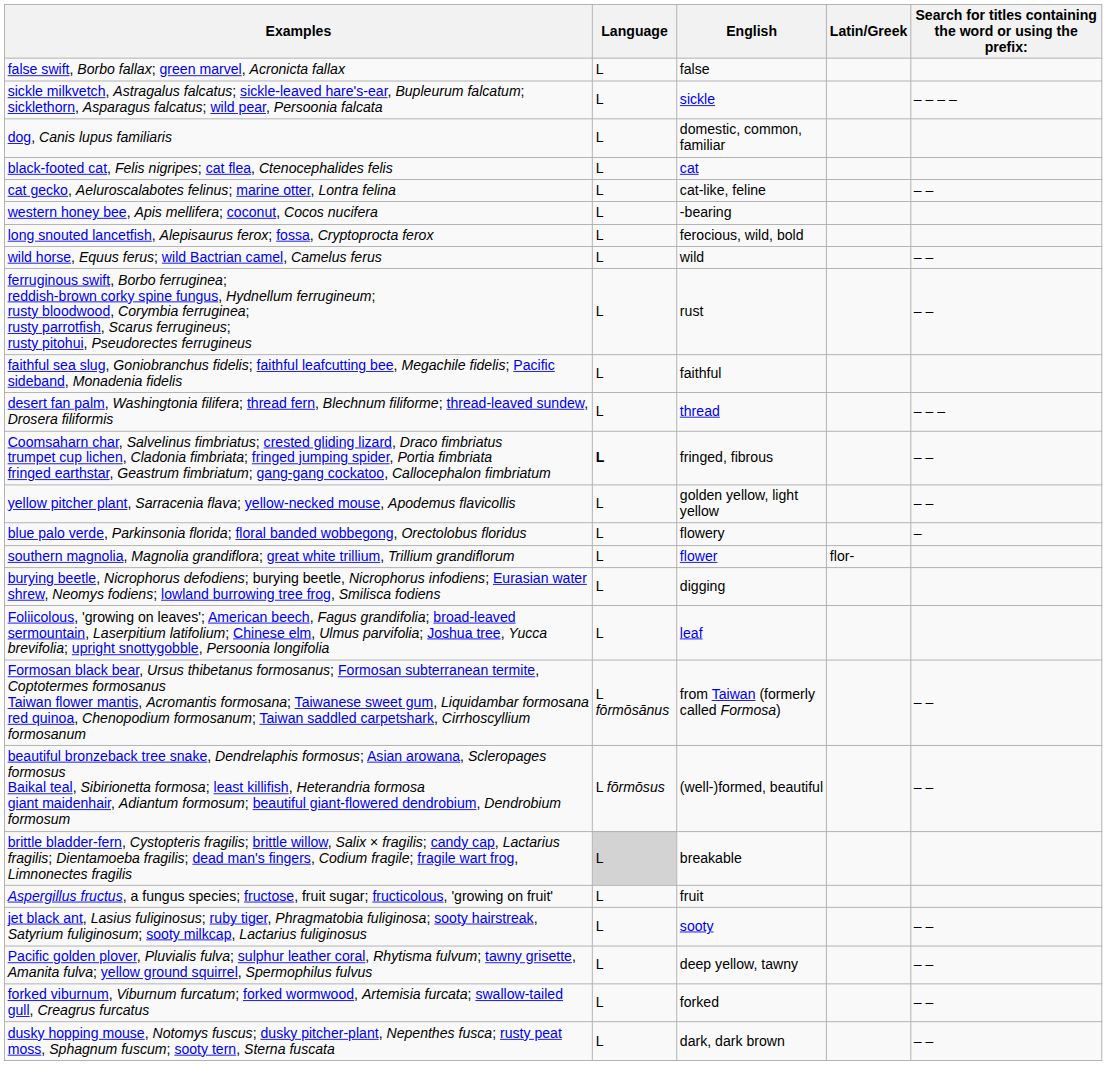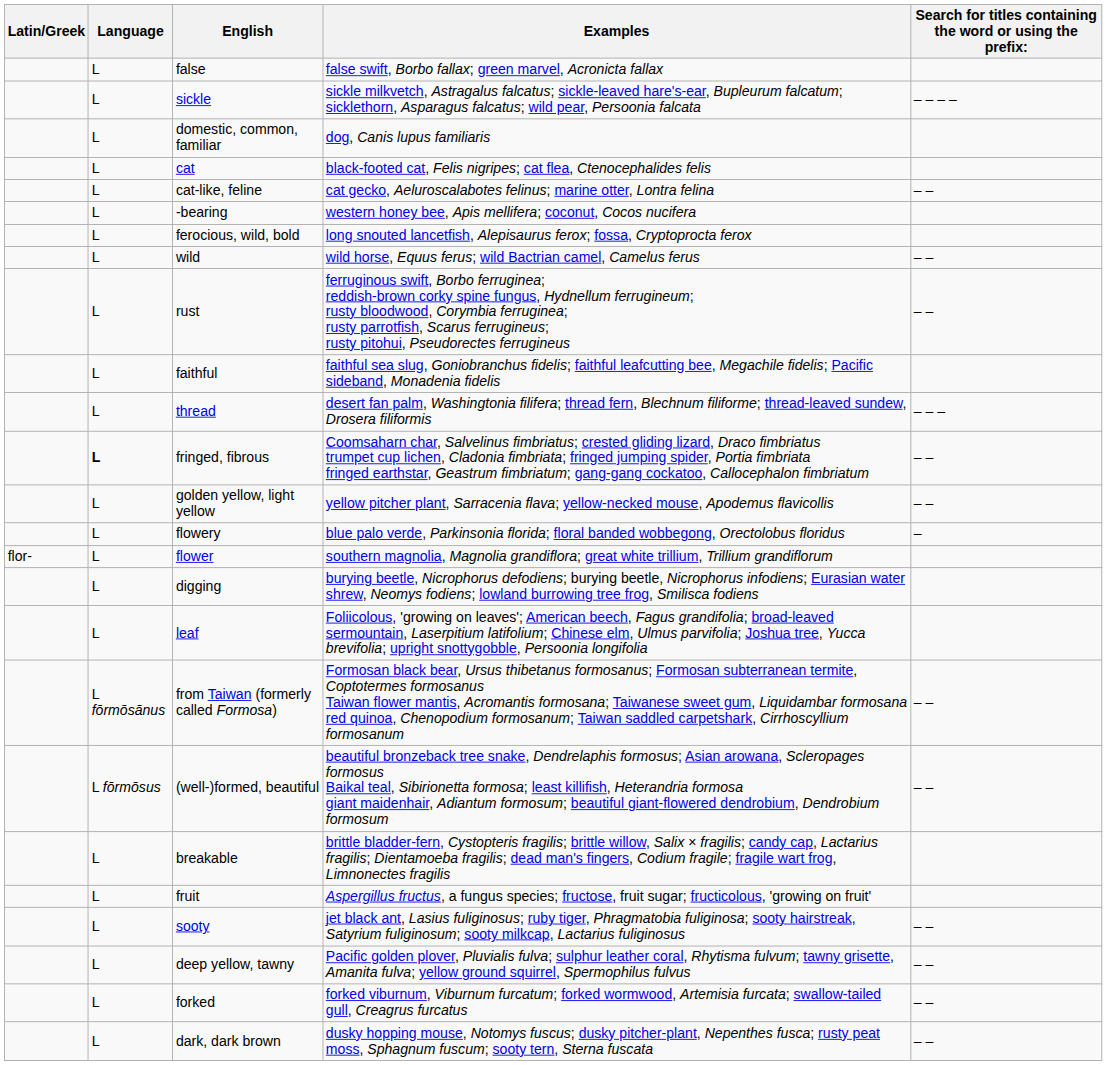 <table class="wikitable">
 <tr>
-<th>Examples</th>
+<th>Latin/Greek</th>
 <th>Language</th>
 <th>English</th>
-<th>Latin/Greek</th>
+<th>Examples</th>
 <th>Search for titles containing the word or using the prefix:</th>
 </tr>
 <tr>
-<td><a href='#'>false swift</a>, <em>Borbo fallax</em>; <a href='#'>green marvel</a>, <em>Acronicta fallax</em></td>
+<td></td>
 <td>L</td>
 <td>false</td>
-<td></td>
+<td><a href='#'>false swift</a>, <em>Borbo fallax</em>; <a href='#'>green marvel</a>, <em>Acronicta fallax</em></td>
 <td></td>
 </tr>
 <tr>
-<td><a href='#'>sickle milkvetch</a>, <em>Astragalus falcatus</em>; <a href='#'>sickle-leaved hare's-ear</a>, <em>Bupleurum falcatum</em>; <a href='#'>sicklethorn</a>, <em>Asparagus falcatus</em>; <a href='#'>wild pear</a>, <em>Persoonia falcata</em></td>
+<td></td>
 <td>L</td>
 <td><a href='#'>sickle</a></td>
-<td></td>
+<td><a href='#'>sickle milkvetch</a>, <em>Astragalus falcatus</em>; <a href='#'>sickle-leaved hare's-ear</a>, <em>Bupleurum falcatum</em>; <a href='#'>sicklethorn</a>, <em>Asparagus falcatus</em>; <a href='#'>wild pear</a>, <em>Persoonia falcata</em></td>
 <td> –  –  –  – </td>
 </tr>
 <tr>
-<td><a href='#'>dog</a>, <em>Canis lupus familiaris</em></td>
+<td></td>
 <td>L</td>
 <td>domestic, common, familiar</td>
-<td></td>
+<td><a href='#'>dog</a>, <em>Canis lupus familiaris</em></td>
 <td></td>
 </tr>
 <tr>
-<td><a href='#'>black-footed cat</a>, <em>Felis nigripes</em>; <a href='#'>cat flea</a>, <em>Ctenocephalides felis</em></td>
+<td></td>
 <td>L</td>
 <td><a href='#'>cat</a></td>
-<td></td>
+<td><a href='#'>black-footed cat</a>, <em>Felis nigripes</em>; <a href='#'>cat flea</a>, <em>Ctenocephalides felis</em></td>
 <td></td>
 </tr>
 <tr>
-<td><a href='#'>cat gecko</a>, <em>Aeluroscalabotes felinus</em>; <a href='#'>marine otter</a>, <em>Lontra felina</em></td>
+<td></td>
 <td>L</td>
 <td>cat-like, feline</td>
-<td></td>
+<td><a href='#'>cat gecko</a>, <em>Aeluroscalabotes felinus</em>; <a href='#'>marine otter</a>, <em>Lontra felina</em></td>
 <td> –  – </td>
 </tr>
 <tr>
-<td><a href='#'>western honey bee</a>, <em>Apis mellifera</em>; <a href='#'>coconut</a>, <em>Cocos nucifera</em></td>
+<td></td>
 <td>L</td>
 <td>-bearing</td>
-<td></td>
+<td><a href='#'>western honey bee</a>, <em>Apis mellifera</em>; <a href='#'>coconut</a>, <em>Cocos nucifera</em></td>
 <td></td>
 </tr>
 <tr>
-<td><a href='#'>long snouted lancetfish</a>, <em>Alepisaurus ferox</em>; <a href='#'>fossa</a>, <em>Cryptoprocta ferox</em></td>
+<td></td>
 <td>L</td>
 <td>ferocious, wild, bold</td>
-<td></td>
+<td><a href='#'>long snouted lancetfish</a>, <em>Alepisaurus ferox</em>; <a href='#'>fossa</a>, <em>Cryptoprocta ferox</em></td>
 <td></td>
 </tr>
 <tr>
-<td><a href='#'>wild horse</a>, <em>Equus ferus</em>; <a href='#'>wild Bactrian camel</a>, <em>Camelus ferus</em></td>
+<td></td>
 <td>L</td>
 <td>wild</td>
-<td></td>
+<td><a href='#'>wild horse</a>, <em>Equus ferus</em>; <a href='#'>wild Bactrian camel</a>, <em>Camelus ferus</em></td>
 <td> –  – </td>
 </tr>
 <tr>
-<td><a href='#'>ferruginous swift</a>, <em>Borbo ferruginea</em>;<br> <a href='#'>reddish-brown corky spine fungus</a>, <em>Hydnellum ferrugineum</em>;<br> <a href='#'>rusty bloodwood</a>, <em>Corymbia ferruginea</em>;<br> <a href='#'>rusty parrotfish</a>, <em>Scarus ferrugineus</em>;<br> <a href='#'>rusty pitohui</a>, <em>Pseudorectes ferrugineus</em></td>
+<td></td>
 <td>L</td>
 <td>rust</td>
-<td></td>
+<td><a href='#'>ferruginous swift</a>, <em>Borbo ferruginea</em>;<br> <a href='#'>reddish-brown corky spine fungus</a>, <em>Hydnellum ferrugineum</em>;<br> <a href='#'>rusty bloodwood</a>, <em>Corymbia ferruginea</em>;<br> <a href='#'>rusty parrotfish</a>, <em>Scarus ferrugineus</em>;<br> <a href='#'>rusty pitohui</a>, <em>Pseudorectes ferrugineus</em></td>
 <td> –  – </td>
 </tr>
 <tr>
-<td><a href='#'>faithful sea slug</a>, <em>Goniobranchus fidelis</em>; <a href='#'>faithful leafcutting bee</a>, <em>Megachile fidelis</em>; <a href='#'>Pacific sideband</a>, <em>Monadenia fidelis</em></td>
+<td></td>
 <td>L</td>
 <td>faithful</td>
-<td></td>
+<td><a href='#'>faithful sea slug</a>, <em>Goniobranchus fidelis</em>; <a href='#'>faithful leafcutting bee</a>, <em>Megachile fidelis</em>; <a href='#'>Pacific sideband</a>, <em>Monadenia fidelis</em></td>
 <td></td>
 </tr>
 <tr>
-<td><a href='#'>desert fan palm</a>, <em>Washingtonia filifera</em>; <a href='#'>thread fern</a>, <em>Blechnum filiforme</em>; <a href='#'>thread-leaved sundew</a>, <em>Drosera filiformis</em></td>
+<td></td>
 <td>L</td>
 <td><a href='#'>thread</a></td>
-<td></td>
+<td><a href='#'>desert fan palm</a>, <em>Washingtonia filifera</em>; <a href='#'>thread fern</a>, <em>Blechnum filiforme</em>; <a href='#'>thread-leaved sundew</a>, <em>Drosera filiformis</em></td>
 <td> –  –  – </td>
 </tr>
 <tr>
-<td><a href='#'>Coomsaharn char</a>, <em>Salvelinus fimbriatus</em>; <a href='#'>crested gliding lizard</a>, <em>Draco fimbriatus</em><br><a href='#'>trumpet cup lichen</a>, <em>Cladonia fimbriata</em>; <a href='#'>fringed jumping spider</a>, <em>Portia fimbriata</em><br><a href='#'>fringed earthstar</a>, <em>Geastrum fimbriatum</em>; <a href='#'>gang-gang cockatoo</a>, <em>Callocephalon fimbriatum</em></td>
+<td></td>
 <td><strong>L</strong></td>
 <td>fringed, fibrous</td>
-<td></td>
+<td><a href='#'>Coomsaharn char</a>, <em>Salvelinus fimbriatus</em>; <a href='#'>crested gliding lizard</a>, <em>Draco fimbriatus</em><br><a href='#'>trumpet cup lichen</a>, <em>Cladonia fimbriata</em>; <a href='#'>fringed jumping spider</a>, <em>Portia fimbriata</em><br><a href='#'>fringed earthstar</a>, <em>Geastrum fimbriatum</em>; <a href='#'>gang-gang cockatoo</a>, <em>Callocephalon fimbriatum</em></td>
 <td> –  – </td>
 </tr>
 <tr>
-<td><a href='#'>yellow pitcher plant</a>, <em>Sarracenia flava</em>; <a href='#'>yellow-necked mouse</a>, <em>Apodemus flavicollis</em></td>
+<td></td>
 <td>L</td>
 <td>golden yellow, light yellow</td>
-<td></td>
+<td><a href='#'>yellow pitcher plant</a>, <em>Sarracenia flava</em>; <a href='#'>yellow-necked mouse</a>, <em>Apodemus flavicollis</em></td>
 <td> –  – </td>
 </tr>
 <tr>
-<td><a href='#'>blue palo verde</a>, <em>Parkinsonia florida</em>; <a href='#'>floral banded wobbegong</a>, <em>Orectolobus floridus</em></td>
+<td></td>
 <td>L</td>
 <td>flowery</td>
-<td></td>
+<td><a href='#'>blue palo verde</a>, <em>Parkinsonia florida</em>; <a href='#'>floral banded wobbegong</a>, <em>Orectolobus floridus</em></td>
 <td> – </td>
 </tr>
 <tr>
-<td><a href='#'>southern magnolia</a>, <em>Magnolia grandiflora</em>; <a href='#'>great white trillium</a>, <em>Trillium grandiflorum</em></td>
+<td>flor-</td>
 <td>L </td>
 <td><a href='#'>flower</a></td>
-<td>flor-</td>
+<td><a href='#'>southern magnolia</a>, <em>Magnolia grandiflora</em>; <a href='#'>great white trillium</a>, <em>Trillium grandiflorum</em></td>
 <td></td>
 </tr>
 <tr>
-<td><a href='#'>burying beetle</a>, <em>Nicrophorus defodiens</em>; burying beetle, <em>Nicrophorus infodiens</em>; <a href='#'>Eurasian water shrew</a>, <em>Neomys fodiens</em>; <a href='#'>lowland burrowing tree frog</a>, <em>Smilisca fodiens</em></td>
+<td></td>
 <td>L </td>
 <td>digging</td>
-<td></td>
+<td><a href='#'>burying beetle</a>, <em>Nicrophorus defodiens</em>; burying beetle, <em>Nicrophorus infodiens</em>; <a href='#'>Eurasian water shrew</a>, <em>Neomys fodiens</em>; <a href='#'>lowland burrowing tree frog</a>, <em>Smilisca fodiens</em></td>
 <td></td>
 </tr>
 <tr>
-<td><a href='#'>Foliicolous</a>, 'growing on leaves'; <a href='#'>American beech</a>, <em>Fagus grandifolia</em>; <a href='#'>broad-leaved sermountain</a>, <em>Laserpitium latifolium</em>; <a href='#'>Chinese elm</a>, <em>Ulmus parvifolia</em>; <a href='#'>Joshua tree</a>, <em>Yucca brevifolia</em>; <a href='#'>upright snottygobble</a>, <em>Persoonia longifolia</em></td>
+<td></td>
 <td>L</td>
 <td><a href='#'>leaf</a></td>
-<td></td>
+<td><a href='#'>Foliicolous</a>, 'growing on leaves'; <a href='#'>American beech</a>, <em>Fagus grandifolia</em>; <a href='#'>broad-leaved sermountain</a>, <em>Laserpitium latifolium</em>; <a href='#'>Chinese elm</a>, <em>Ulmus parvifolia</em>; <a href='#'>Joshua tree</a>, <em>Yucca brevifolia</em>; <a href='#'>upright snottygobble</a>, <em>Persoonia longifolia</em></td>
 <td></td>
 </tr>
 <tr>
-<td><a href='#'>Formosan black bear</a>, <em>Ursus thibetanus formosanus</em>; <a href='#'>Formosan subterranean termite</a>, <em>Coptotermes formosanus</em><br><a href='#'>Taiwan flower mantis</a>, <em>Acromantis formosana</em>; <a href='#'>Taiwanese sweet gum</a>, <em>Liquidambar formosana</em><br><a href='#'>red quinoa</a>, <em>Chenopodium formosanum</em>; <a href='#'>Taiwan saddled carpetshark</a>, <em>Cirrhoscyllium formosanum</em></td>
+<td></td>
 <td>L <em>fōrmōsānus</em></td>
 <td>from <a href='#'>Taiwan</a> (formerly called <em>Formosa</em>)</td>
-<td></td>
+<td><a href='#'>Formosan black bear</a>, <em>Ursus thibetanus formosanus</em>; <a href='#'>Formosan subterranean termite</a>, <em>Coptotermes formosanus</em><br><a href='#'>Taiwan flower mantis</a>, <em>Acromantis formosana</em>; <a href='#'>Taiwanese sweet gum</a>, <em>Liquidambar formosana</em><br><a href='#'>red quinoa</a>, <em>Chenopodium formosanum</em>; <a href='#'>Taiwan saddled carpetshark</a>, <em>Cirrhoscyllium formosanum</em></td>
 <td> –  – </td>
 </tr>
 <tr>
-<td><a href='#'>beautiful bronzeback tree snake</a>, <em>Dendrelaphis formosus</em>; <a href='#'>Asian arowana</a>, <em>Scleropages formosus</em><br><a href='#'>Baikal teal</a>, <em>Sibirionetta formosa</em>; <a href='#'>least killifish</a>, <em>Heterandria formosa</em><br><a href='#'>giant maidenhair</a>, <em>Adiantum formosum</em>; <a href='#'>beautiful giant-flowered dendrobium</a>, <em>Dendrobium formosum</em></td>
+<td></td>
 <td>L <em>fōrmōsus</em></td>
 <td>(well-)formed, beautiful</td>
-<td></td>
+<td><a href='#'>beautiful bronzeback tree snake</a>, <em>Dendrelaphis formosus</em>; <a href='#'>Asian arowana</a>, <em>Scleropages formosus</em><br><a href='#'>Baikal teal</a>, <em>Sibirionetta formosa</em>; <a href='#'>least killifish</a>, <em>Heterandria formosa</em><br><a href='#'>giant maidenhair</a>, <em>Adiantum formosum</em>; <a href='#'>beautiful giant-flowered dendrobium</a>, <em>Dendrobium formosum</em></td>
 <td> –  – </td>
 </tr>
 <tr>
+<td></td>
+<td>L </td>
+<td>breakable</td>
 <td><a href='#'>brittle bladder-fern</a>, <em>Cystopteris fragilis</em>; <a href='#'>brittle willow</a>, <em>Salix</em> × <em>fragilis</em>; <a href='#'>candy cap</a>, <em>Lactarius fragilis</em>; <em>Dientamoeba fragilis</em>; <a href='#'>dead man's fingers</a>, <em>Codium fragile</em>; <a href='#'>fragile wart frog</a>, <em>Limnonectes fragilis</em></td>
-<td style="background: lightgrey;">L </td>
-<td>breakable</td>
-<td></td>
 <td></td>
 </tr>
 <tr>
-<td><em><a href='#'>Aspergillus fructus</a></em>, a fungus species; <a href='#'>fructose</a>, fruit sugar; <a href='#'>fructicolous</a>, 'growing on fruit'</td>
+<td></td>
 <td>L</td>
 <td>fruit</td>
-<td></td>
+<td><em><a href='#'>Aspergillus fructus</a></em>, a fungus species; <a href='#'>fructose</a>, fruit sugar; <a href='#'>fructicolous</a>, 'growing on fruit'</td>
 <td></td>
 </tr>
 <tr>
-<td><a href='#'>jet black ant</a>, <em>Lasius fuliginosus</em>; <a href='#'>ruby tiger</a>, <em>Phragmatobia fuliginosa</em>; <a href='#'>sooty hairstreak</a>, <em>Satyrium fuliginosum</em>; <a href='#'>sooty milkcap</a>, <em>Lactarius fuliginosus</em></td>
+<td></td>
 <td>L</td>
 <td><a href='#'>sooty</a></td>
-<td></td>
+<td><a href='#'>jet black ant</a>, <em>Lasius fuliginosus</em>; <a href='#'>ruby tiger</a>, <em>Phragmatobia fuliginosa</em>; <a href='#'>sooty hairstreak</a>, <em>Satyrium fuliginosum</em>; <a href='#'>sooty milkcap</a>, <em>Lactarius fuliginosus</em></td>
 <td> –  – </td>
 </tr>
 <tr>
-<td><a href='#'>Pacific golden plover</a>, <em>Pluvialis fulva</em>; <a href='#'>sulphur leather coral</a>, <em>Rhytisma fulvum</em>; <a href='#'>tawny grisette</a>, <em>Amanita fulva</em>; <a href='#'>yellow ground squirrel</a>, <em>Spermophilus fulvus</em></td>
+<td></td>
 <td>L</td>
 <td>deep yellow, tawny</td>
-<td></td>
+<td><a href='#'>Pacific golden plover</a>, <em>Pluvialis fulva</em>; <a href='#'>sulphur leather coral</a>, <em>Rhytisma fulvum</em>; <a href='#'>tawny grisette</a>, <em>Amanita fulva</em>; <a href='#'>yellow ground squirrel</a>, <em>Spermophilus fulvus</em></td>
 <td> –  – </td>
 </tr>
 <tr>
-<td><a href='#'>forked viburnum</a>, <em>Viburnum furcatum</em>; <a href='#'>forked wormwood</a>, <em>Artemisia furcata</em>; <a href='#'>swallow-tailed gull</a>, <em>Creagrus furcatus</em></td>
+<td></td>
 <td>L</td>
 <td>forked</td>
-<td></td>
+<td><a href='#'>forked viburnum</a>, <em>Viburnum furcatum</em>; <a href='#'>forked wormwood</a>, <em>Artemisia furcata</em>; <a href='#'>swallow-tailed gull</a>, <em>Creagrus furcatus</em></td>
 <td> –  – </td>
 </tr>
 <tr>
-<td><a href='#'>dusky hopping mouse</a>, <em>Notomys fuscus</em>; <a href='#'>dusky pitcher-plant</a>, <em>Nepenthes fusca</em>; <a href='#'>rusty peat moss</a>, <em>Sphagnum fuscum</em>; <a href='#'>sooty tern</a>, <em>Sterna fuscata</em></td>
+<td></td>
 <td>L</td>
 <td>dark, dark brown</td>
-<td></td>
+<td><a href='#'>dusky hopping mouse</a>, <em>Notomys fuscus</em>; <a href='#'>dusky pitcher-plant</a>, <em>Nepenthes fusca</em>; <a href='#'>rusty peat moss</a>, <em>Sphagnum fuscum</em>; <a href='#'>sooty tern</a>, <em>Sterna fuscata</em></td>
 <td> –  – </td>
 </tr>
 </table>
